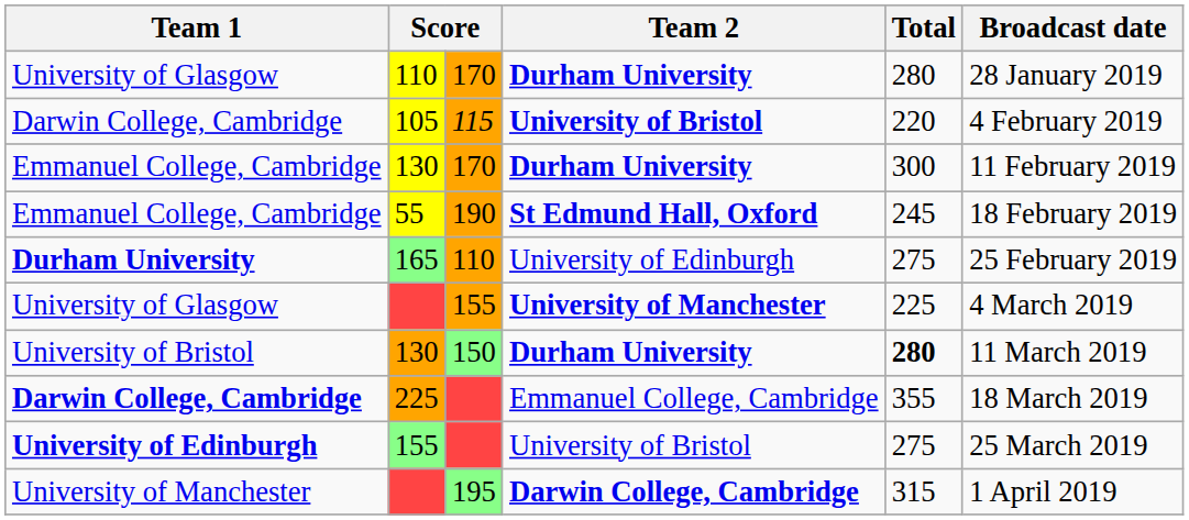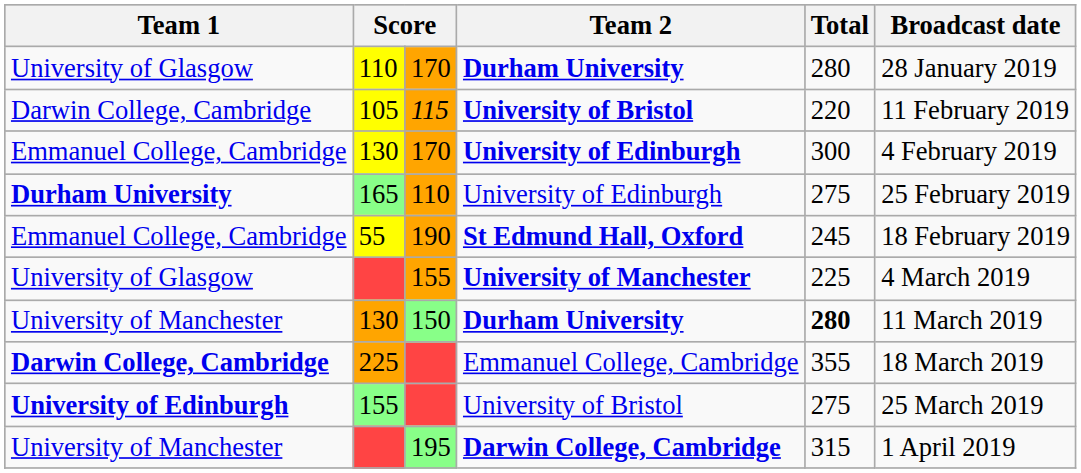 <table class="wikitable">
 <tr>
 <th>Team 1</th>
 <th colspan="2">Score</th>
 <th>Team 2</th>
 <th>Total</th>
 <th>Broadcast date</th>
 </tr>
 <tr>
 <td><a href='#'>University of Glasgow</a></td>
 <td style="background:yellow">110</td>
 <td style="background:orange">170</td>
 <td><strong><a href='#'>Durham University</a></strong></td>
 <td>280</td>
 <td>28 January 2019</td>
 </tr>
 <tr>
 <td><a href='#'>Darwin College, Cambridge</a></td>
 <td style="background:yellow">105</td>
 <td style="background:orange"><em>115</em></td>
 <td><strong><a href='#'>University of Bristol</a></strong></td>
 <td>220</td>
-<td>4 February 2019</td>
+<td>11 February 2019</td>
 </tr>
 <tr>
 <td><a href='#'>Emmanuel College, Cambridge</a></td>
 <td style="background:yellow">130</td>
 <td style="background:orange">170</td>
+<td><strong><a href='#'>University of Edinburgh</a></strong></td>
+<td>300</td>
+<td>4 February 2019</td>
+</tr>
+<tr>
 <td><strong><a href='#'>Durham University</a></strong></td>
-<td>300</td>
-<td>11 February 2019</td>
+<td style="background:#88ff88">165</td>
+<td style="background:orange">110</td>
+<td><a href='#'>University of Edinburgh</a></td>
+<td>275</td>
+<td>25 February 2019</td>
 </tr>
 <tr>
 <td><a href='#'>Emmanuel College, Cambridge</a></td>
 <td style="background:yellow">55</td>
 <td style="background:orange">190</td>
 <td><strong><a href='#'>St Edmund Hall, Oxford</a></strong></td>
 <td>245</td>
 <td>18 February 2019</td>
 </tr>
 <tr>
-<td><strong><a href='#'>Durham University</a></strong></td>
-<td style="background:#88ff88">165</td>
-<td style="background:orange">110</td>
-<td><a href='#'>University of Edinburgh</a></td>
-<td>275</td>
-<td>25 February 2019</td>
-</tr>
-<tr>
 <td><a href='#'>University of Glasgow</a></td>
 <td style="background:#f44;"></td>
 <td style="background:orange">155</td>
 <td><strong><a href='#'>University of Manchester</a></strong></td>
 <td>225</td>
 <td>4 March 2019</td>
 </tr>
 <tr>
-<td><a href='#'>University of Bristol</a></td>
+<td><a href='#'>University of Manchester</a></td>
 <td style="background:orange">130</td>
 <td style="background:#88ff88">150</td>
 <td><strong><a href='#'>Durham University</a></strong></td>
 <td><strong>280</strong></td>
 <td>11 March 2019</td>
 </tr>
 <tr>
 <td><strong><a href='#'>Darwin College, Cambridge</a></strong></td>
 <td style="background:orange">225</td>
 <td style="background:#f44;"></td>
 <td><a href='#'>Emmanuel College, Cambridge</a></td>
 <td>355</td>
 <td>18 March 2019</td>
 </tr>
 <tr>
 <td><strong><a href='#'>University of Edinburgh</a></strong></td>
 <td style="background:#88ff88">155</td>
 <td style="background:#f44;"></td>
 <td><a href='#'>University of Bristol</a></td>
 <td>275</td>
 <td>25 March 2019</td>
 </tr>
 <tr>
 <td><a href='#'>University of Manchester</a></td>
 <td style="background:#f44;"></td>
 <td style="background:#88ff88">195</td>
 <td><strong><a href='#'>Darwin College, Cambridge</a></strong></td>
 <td>315</td>
 <td>1 April 2019</td>
 </tr>
 </table>
